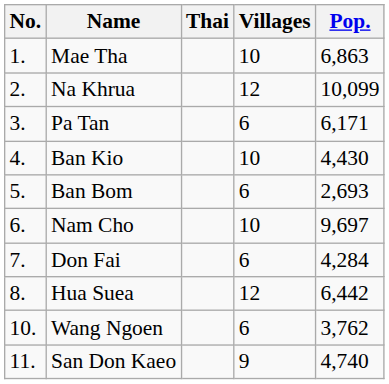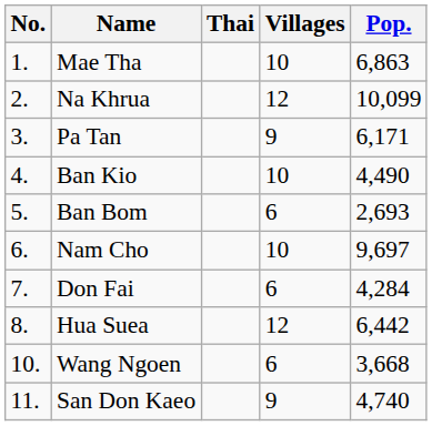 <table class="wikitable sortable">
 <tr>
 <th>No.</th>
 <th>Name</th>
 <th>Thai</th>
 <th>Villages</th>
 <th><a href='#'>Pop.</a></th>
 </tr>
 <tr>
 <td>1.</td>
 <td>Mae Tha</td>
 <td></td>
 <td>10</td>
 <td>6,863</td>
 </tr>
 <tr>
 <td>2.</td>
 <td>Na Khrua</td>
 <td></td>
 <td>12</td>
 <td>10,099</td>
 </tr>
 <tr>
 <td>3.</td>
 <td>Pa Tan</td>
 <td></td>
-<td>6</td>
+<td>9</td>
 <td>6,171</td>
 </tr>
 <tr>
 <td>4.</td>
 <td>Ban Kio</td>
 <td></td>
 <td>10</td>
-<td>4,430</td>
+<td>4,490</td>
 </tr>
 <tr>
 <td>5.</td>
 <td>Ban Bom</td>
 <td></td>
 <td>6</td>
 <td>2,693</td>
 </tr>
 <tr>
 <td>6.</td>
 <td>Nam Cho</td>
 <td></td>
 <td>10</td>
 <td>9,697</td>
 </tr>
 <tr>
 <td>7.</td>
 <td>Don Fai</td>
 <td></td>
 <td>6</td>
 <td>4,284</td>
 </tr>
 <tr>
 <td>8.</td>
 <td>Hua Suea</td>
 <td></td>
 <td>12</td>
 <td>6,442</td>
 </tr>
 <tr>
 <td>10.</td>
 <td>Wang Ngoen</td>
 <td></td>
 <td>6</td>
-<td>3,762</td>
+<td>3,668</td>
 </tr>
 <tr>
 <td>11.</td>
 <td>San Don Kaeo</td>
 <td></td>
 <td>9</td>
 <td>4,740</td>
 </tr>
 </table>
